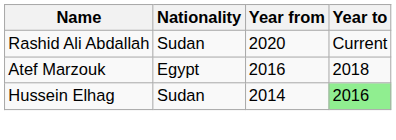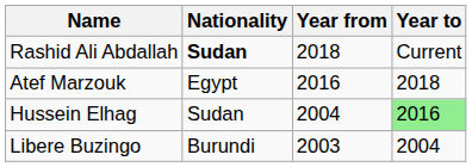 <table class="wikitable">
 <tr>
 <th>Name</th>
 <th>Nationality</th>
 <th>Year from</th>
 <th>Year to</th>
 </tr>
 <tr>
 <td>Rashid Ali Abdallah</td>
-<td>Sudan</td>
-<td>2020</td>
+<td><strong>Sudan</strong></td>
+<td>2018</td>
 <td>Current</td>
 </tr>
 <tr>
 <td>Atef  Marzouk</td>
 <td>Egypt</td>
 <td>2016</td>
 <td>2018</td>
 </tr>
 <tr>
 <td>Hussein Elhag</td>
 <td>Sudan</td>
-<td>2014</td>
+<td>2004</td>
 <td style="background: lightgreen;">2016</td>
 </tr>
+<tr>
+<td>Libere Buzingo</td>
+<td>Burundi</td>
+<td>2003</td>
+<td>2004</td>
+</tr>
 </table>
